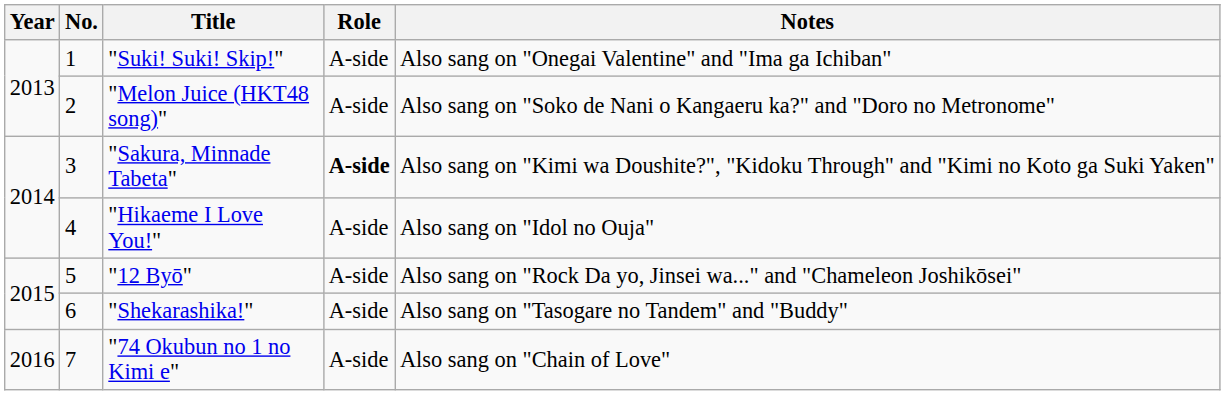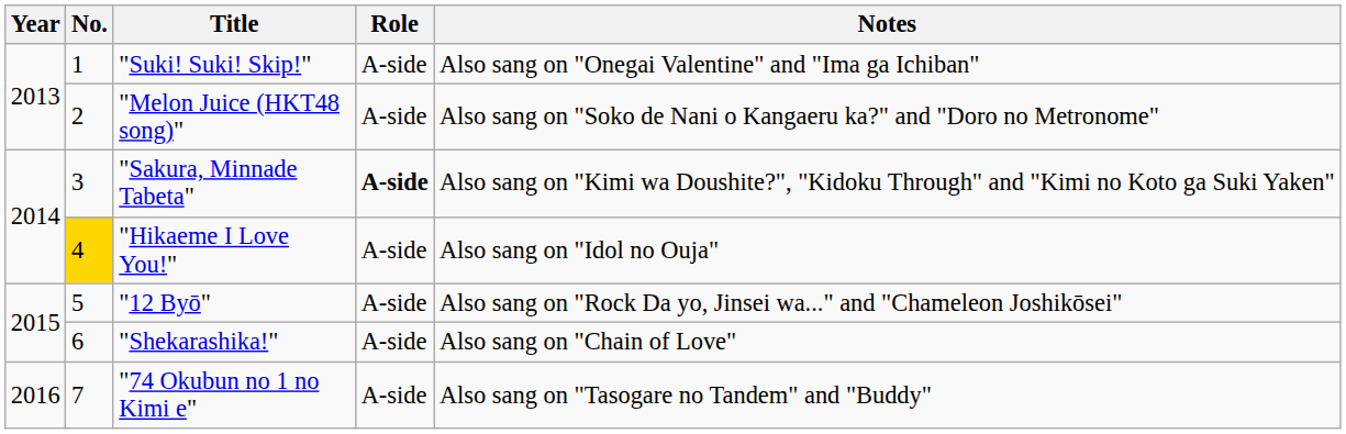 <table class="wikitable">
 <tr>
 <th>Year</th>
 <th data-sort-type="number">No. </th>
 <th style="width:150px;">Title </th>
 <th>Role </th>
 <th class="unsortable">Notes </th>
 </tr>
 <tr>
 <td rowspan="2">2013</td>
 <td>1</td>
 <td>"<a href='#'>Suki! Suki! Skip!</a>"</td>
 <td>A-side</td>
 <td>Also sang on "Onegai Valentine" and "Ima ga Ichiban"</td>
 </tr>
 <tr>
 <td>2</td>
 <td>"<a href='#'>Melon Juice (HKT48 song)</a>"</td>
 <td>A-side</td>
 <td>Also sang on "Soko de Nani o Kangaeru ka?" and "Doro no Metronome"</td>
 </tr>
 <tr>
 <td rowspan="2">2014</td>
 <td>3</td>
 <td>"<a href='#'>Sakura, Minnade Tabeta</a>"</td>
 <td><strong>A-side</strong></td>
 <td>Also sang on "Kimi wa Doushite?", "Kidoku Through" and "Kimi no Koto ga Suki Yaken"</td>
 </tr>
 <tr>
-<td>4</td>
+<td style="background: gold;">4</td>
 <td>"<a href='#'>Hikaeme I Love You!</a>"</td>
 <td>A-side</td>
 <td>Also sang on "Idol no Ouja"</td>
 </tr>
 <tr>
 <td rowspan="2">2015</td>
 <td>5</td>
 <td>"<a href='#'>12 Byō</a>"</td>
 <td>A-side</td>
 <td>Also sang on "Rock Da yo, Jinsei wa..." and "Chameleon Joshikōsei"</td>
 </tr>
 <tr>
 <td>6</td>
 <td>"<a href='#'>Shekarashika!</a>"</td>
 <td>A-side</td>
-<td>Also sang on "Tasogare no Tandem" and "Buddy"</td>
+<td>Also sang on "Chain of Love"</td>
 </tr>
 <tr>
 <td>2016</td>
 <td>7</td>
 <td>"<a href='#'>74 Okubun no 1 no Kimi e</a>"</td>
 <td>A-side</td>
-<td>Also sang on "Chain of Love"</td>
+<td>Also sang on "Tasogare no Tandem" and "Buddy"</td>
 </tr>
 </table>
